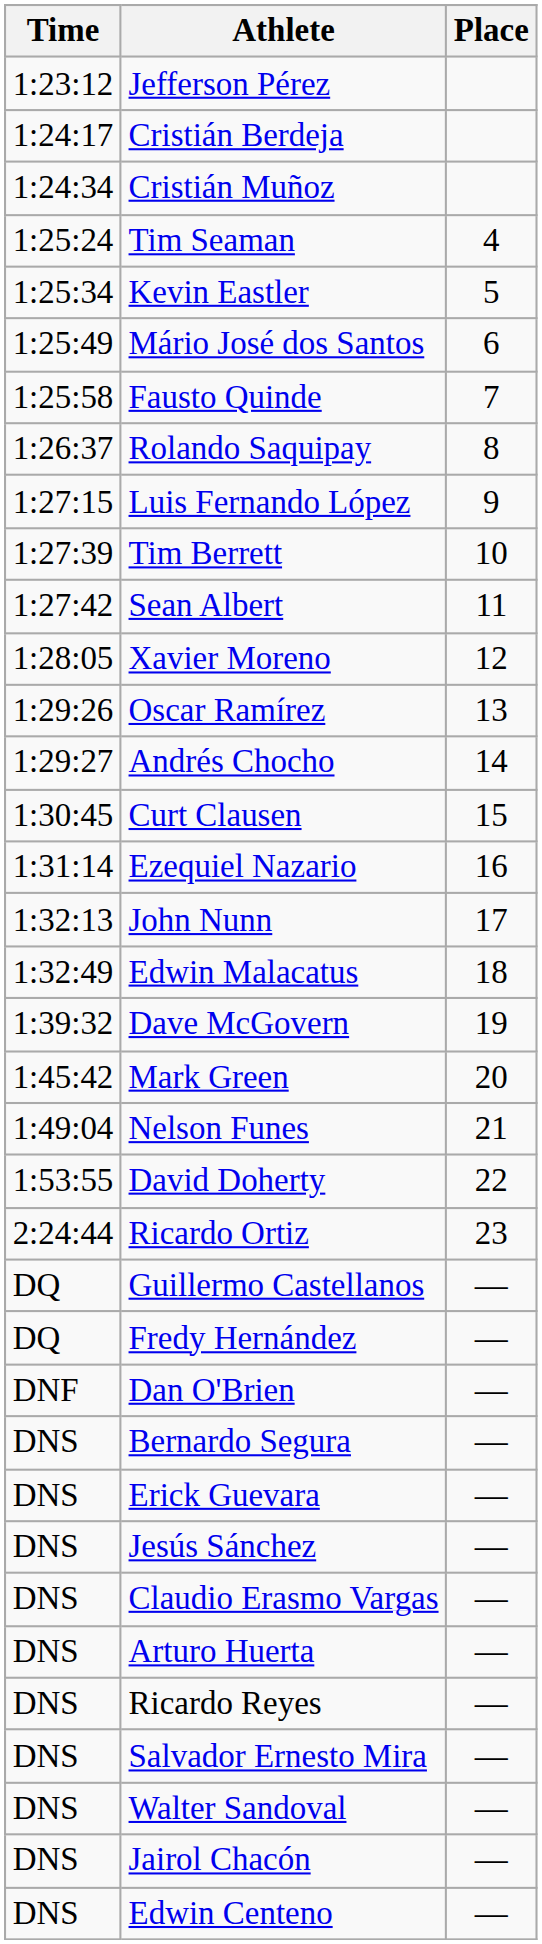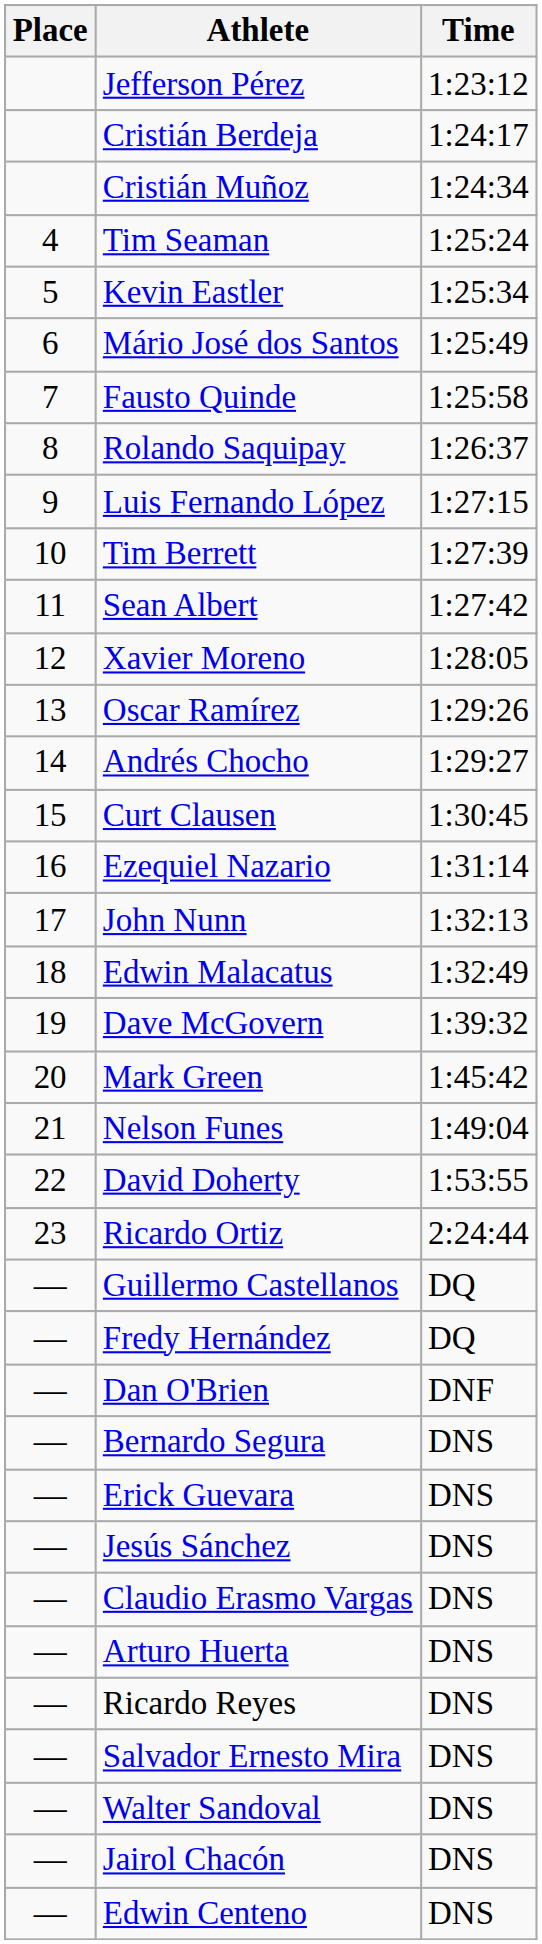 <table class=wikitable>
 <tr>
+<th>Place</th>
+<th>Athlete</th>
 <th>Time</th>
-<th>Athlete</th>
-<th>Place</th>
 </tr>
 <tr>
+<td align=center></td>
+<td><a href='#'>Jefferson Pérez</a> </td>
 <td>1:23:12</td>
-<td><a href='#'>Jefferson Pérez</a> </td>
-<td align=center></td>
 </tr>
 <tr>
+<td align=center></td>
+<td><a href='#'>Cristián Berdeja</a> </td>
 <td>1:24:17</td>
-<td><a href='#'>Cristián Berdeja</a> </td>
-<td align=center></td>
 </tr>
 <tr>
+<td align=center></td>
+<td><a href='#'>Cristián Muñoz</a> </td>
 <td>1:24:34</td>
-<td><a href='#'>Cristián Muñoz</a> </td>
-<td align=center></td>
 </tr>
 <tr>
+<td align=center>4</td>
+<td><a href='#'>Tim Seaman</a> </td>
 <td>1:25:24</td>
-<td><a href='#'>Tim Seaman</a> </td>
-<td align=center>4</td>
 </tr>
 <tr>
+<td align=center>5</td>
+<td><a href='#'>Kevin Eastler</a> </td>
 <td>1:25:34</td>
-<td><a href='#'>Kevin Eastler</a> </td>
-<td align=center>5</td>
 </tr>
 <tr>
+<td align=center>6</td>
+<td><a href='#'>Mário José dos Santos</a> </td>
 <td>1:25:49</td>
-<td><a href='#'>Mário José dos Santos</a> </td>
-<td align=center>6</td>
 </tr>
 <tr>
+<td align=center>7</td>
+<td><a href='#'>Fausto Quinde</a> </td>
 <td>1:25:58</td>
-<td><a href='#'>Fausto Quinde</a> </td>
-<td align=center>7</td>
 </tr>
 <tr>
+<td align=center>8</td>
+<td><a href='#'>Rolando Saquipay</a> </td>
 <td>1:26:37</td>
-<td><a href='#'>Rolando Saquipay</a> </td>
-<td align=center>8</td>
 </tr>
 <tr>
+<td align=center>9</td>
+<td><a href='#'>Luis Fernando López</a> </td>
 <td>1:27:15</td>
-<td><a href='#'>Luis Fernando López</a> </td>
-<td align=center>9</td>
 </tr>
 <tr>
+<td align=center>10</td>
+<td><a href='#'>Tim Berrett</a> </td>
 <td>1:27:39</td>
-<td><a href='#'>Tim Berrett</a> </td>
-<td align=center>10</td>
 </tr>
 <tr>
+<td align=center>11</td>
+<td><a href='#'>Sean Albert</a> </td>
 <td>1:27:42</td>
-<td><a href='#'>Sean Albert</a> </td>
-<td align=center>11</td>
 </tr>
 <tr>
+<td align=center>12</td>
+<td><a href='#'>Xavier Moreno</a> </td>
 <td>1:28:05</td>
-<td><a href='#'>Xavier Moreno</a> </td>
-<td align=center>12</td>
 </tr>
 <tr>
+<td align=center>13</td>
+<td><a href='#'>Oscar Ramírez</a> </td>
 <td>1:29:26</td>
-<td><a href='#'>Oscar Ramírez</a> </td>
-<td align=center>13</td>
 </tr>
 <tr>
+<td align=center>14</td>
+<td><a href='#'>Andrés Chocho</a> </td>
 <td>1:29:27</td>
-<td><a href='#'>Andrés Chocho</a> </td>
-<td align=center>14</td>
 </tr>
 <tr>
+<td align=center>15</td>
+<td><a href='#'>Curt Clausen</a> </td>
 <td>1:30:45</td>
-<td><a href='#'>Curt Clausen</a> </td>
-<td align=center>15</td>
 </tr>
 <tr>
+<td align=center>16</td>
+<td><a href='#'>Ezequiel Nazario</a> </td>
 <td>1:31:14</td>
-<td><a href='#'>Ezequiel Nazario</a> </td>
-<td align=center>16</td>
 </tr>
 <tr>
+<td align=center>17</td>
+<td><a href='#'>John Nunn</a> </td>
 <td>1:32:13</td>
-<td><a href='#'>John Nunn</a> </td>
-<td align=center>17</td>
 </tr>
 <tr>
+<td align=center>18</td>
+<td><a href='#'>Edwin Malacatus</a> </td>
 <td>1:32:49</td>
-<td><a href='#'>Edwin Malacatus</a> </td>
-<td align=center>18</td>
 </tr>
 <tr>
+<td align=center>19</td>
+<td><a href='#'>Dave McGovern</a> </td>
 <td>1:39:32</td>
-<td><a href='#'>Dave McGovern</a> </td>
-<td align=center>19</td>
 </tr>
 <tr>
+<td align=center>20</td>
+<td><a href='#'>Mark Green</a> </td>
 <td>1:45:42</td>
-<td><a href='#'>Mark Green</a> </td>
-<td align=center>20</td>
 </tr>
 <tr>
+<td align=center>21</td>
+<td><a href='#'>Nelson Funes</a> </td>
 <td>1:49:04</td>
-<td><a href='#'>Nelson Funes</a> </td>
-<td align=center>21</td>
 </tr>
 <tr>
+<td align=center>22</td>
+<td><a href='#'>David Doherty</a> </td>
 <td>1:53:55</td>
-<td><a href='#'>David Doherty</a> </td>
-<td align=center>22</td>
 </tr>
 <tr>
+<td align=center>23</td>
+<td><a href='#'>Ricardo Ortiz</a> </td>
 <td>2:24:44</td>
-<td><a href='#'>Ricardo Ortiz</a> </td>
-<td align=center>23</td>
 </tr>
 <tr>
+<td align=center>—</td>
+<td><a href='#'>Guillermo Castellanos</a> </td>
 <td>DQ</td>
-<td><a href='#'>Guillermo Castellanos</a> </td>
-<td align=center>—</td>
 </tr>
 <tr>
+<td align=center>—</td>
+<td><a href='#'>Fredy Hernández</a> </td>
 <td>DQ</td>
-<td><a href='#'>Fredy Hernández</a> </td>
-<td align=center>—</td>
 </tr>
 <tr>
+<td align=center>—</td>
+<td><a href='#'>Dan O'Brien</a> </td>
 <td>DNF</td>
-<td><a href='#'>Dan O'Brien</a> </td>
-<td align=center>—</td>
 </tr>
 <tr>
+<td align=center>—</td>
+<td><a href='#'>Bernardo Segura</a> </td>
 <td>DNS</td>
-<td><a href='#'>Bernardo Segura</a> </td>
-<td align=center>—</td>
 </tr>
 <tr>
+<td align=center>—</td>
+<td><a href='#'>Erick Guevara</a> </td>
 <td>DNS</td>
-<td><a href='#'>Erick Guevara</a> </td>
-<td align=center>—</td>
 </tr>
 <tr>
+<td align=center>—</td>
+<td><a href='#'>Jesús Sánchez</a> </td>
 <td>DNS</td>
-<td><a href='#'>Jesús Sánchez</a> </td>
-<td align=center>—</td>
 </tr>
 <tr>
+<td align=center>—</td>
+<td><a href='#'>Claudio Erasmo Vargas</a> </td>
 <td>DNS</td>
-<td><a href='#'>Claudio Erasmo Vargas</a> </td>
-<td align=center>—</td>
 </tr>
 <tr>
+<td align=center>—</td>
+<td><a href='#'>Arturo Huerta</a> </td>
 <td>DNS</td>
-<td><a href='#'>Arturo Huerta</a> </td>
-<td align=center>—</td>
 </tr>
 <tr>
+<td align=center>—</td>
+<td>Ricardo Reyes </td>
 <td>DNS</td>
-<td>Ricardo Reyes </td>
-<td align=center>—</td>
 </tr>
 <tr>
+<td align=center>—</td>
+<td><a href='#'>Salvador Ernesto Mira</a> </td>
 <td>DNS</td>
-<td><a href='#'>Salvador Ernesto Mira</a> </td>
-<td align=center>—</td>
 </tr>
 <tr>
+<td align=center>—</td>
+<td><a href='#'>Walter Sandoval</a> </td>
 <td>DNS</td>
-<td><a href='#'>Walter Sandoval</a> </td>
-<td align=center>—</td>
 </tr>
 <tr>
+<td align=center>—</td>
+<td><a href='#'>Jairol Chacón</a> </td>
 <td>DNS</td>
-<td><a href='#'>Jairol Chacón</a> </td>
-<td align=center>—</td>
 </tr>
 <tr>
+<td align=center>—</td>
+<td><a href='#'>Edwin Centeno</a> </td>
 <td>DNS</td>
-<td><a href='#'>Edwin Centeno</a> </td>
-<td align=center>—</td>
 </tr>
 </table>
